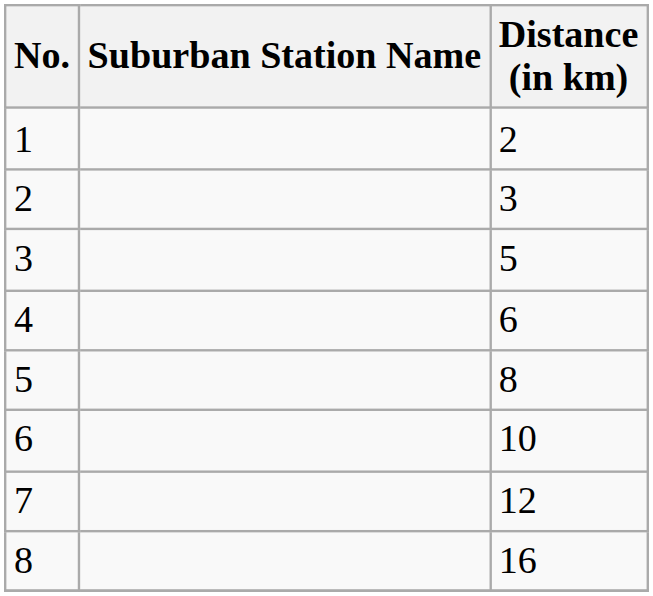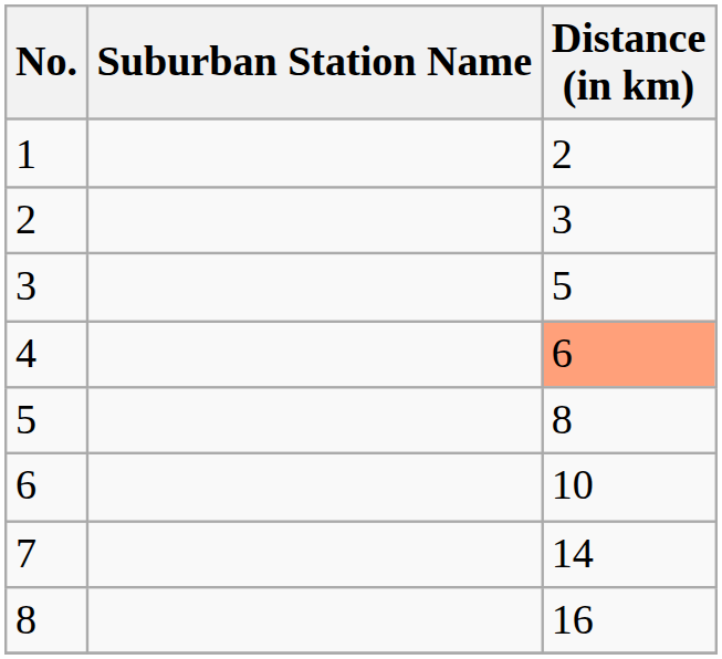 <table class="wikitable" text-align:left; margin:0 0 0 1em;">
 <tr>
 <th>No.</th>
 <th>Suburban Station Name</th>
 <th>Distance<br>(in km)</th>
 </tr>
 <tr valign="top">
 <td>1</td>
 <td></td>
 <td>2</td>
 </tr>
 <tr>
 <td>2</td>
 <td></td>
 <td>3</td>
 </tr>
 <tr>
 <td>3</td>
 <td></td>
 <td>5</td>
 </tr>
 <tr>
 <td>4</td>
 <td></td>
-<td>6</td>
+<td style="background: lightsalmon;">6</td>
 </tr>
 <tr>
 <td>5</td>
 <td></td>
 <td>8</td>
 </tr>
 <tr>
 <td>6</td>
 <td></td>
 <td>10</td>
 </tr>
 <tr>
 <td>7</td>
 <td></td>
-<td>12</td>
+<td>14</td>
 </tr>
 <tr>
 <td>8</td>
 <td></td>
 <td>16</td>
 </tr>
 <tr>
 </tr>
 </table>
